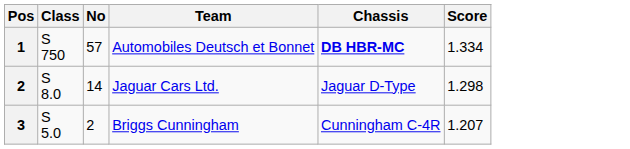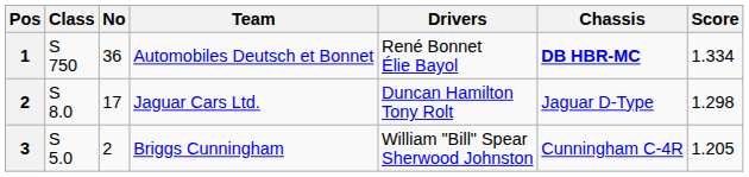 <table class="wikitable" style="font-size: 95%;">
 <tr>
 <th>Pos</th>
 <th>Class</th>
 <th>No</th>
 <th>Team</th>
+<th>Drivers</th>
 <th>Chassis</th>
 <th>Score</th>
 </tr>
 <tr>
 <th>1</th>
 <td>S<br>750</td>
-<td>57</td>
+<td>36</td>
 <td> <a href='#'>Automobiles Deutsch et Bonnet</a></td>
+<td> René Bonnet<br> <a href='#'>Élie Bayol</a></td>
 <td><strong><a href='#'>DB HBR-MC</a></strong></td>
 <td>1.334</td>
 </tr>
 <tr>
 <th>2</th>
 <td>S<br>8.0</td>
-<td>14</td>
+<td>17</td>
 <td> <a href='#'>Jaguar Cars Ltd.</a></td>
+<td> <a href='#'>Duncan Hamilton</a><br> <a href='#'>Tony Rolt</a></td>
 <td><a href='#'>Jaguar D-Type</a></td>
 <td>1.298</td>
 </tr>
 <tr>
 <th>3</th>
 <td>S<br>5.0</td>
 <td>2</td>
 <td> <a href='#'>Briggs Cunningham</a></td>
+<td> William "Bill" Spear<br> <a href='#'>Sherwood Johnston</a></td>
 <td><a href='#'>Cunningham C-4R</a></td>
-<td>1.207</td>
+<td>1.205</td>
 </tr>
 </table>
